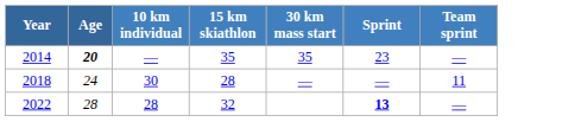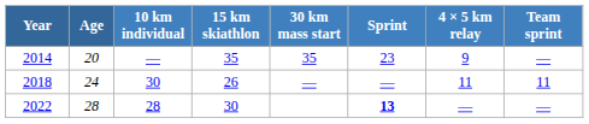 <table class="wikitable" style="font-size:95%; text-align:center; border:gray solid 1px; background:#fff;">
 <tr>
 <th style="background:#369; color:white; width:60px;"> Year </th>
 <th style="background:#369; color:white; width:40px;"> Age </th>
 <th style="background:#4180be; color:white; width:75px;"> 10 km <br> individual </th>
 <th style="background:#4180be; color:white; width:75px;"> 15 km <br> skiathlon </th>
 <th style="background:#4180be; color:white; width:75px;"> 30 km <br> mass start </th>
 <th style="background:#4180be; color:white; width:75px;"> Sprint </th>
+<th style="background:#4180be; color:white; width:75px;"> 4 × 5 km <br> relay </th>
 <th style="background:#4180be; color:white; width:75px;"> Team <br> sprint </th>
 </tr>
 <tr>
 <td><a href='#'>2014</a></td>
-<td><strong><em>20</em></strong></td>
+<td><em>20</em></td>
 <td><a href='#'>—</a></td>
 <td><a href='#'>35</a></td>
 <td><a href='#'>35</a></td>
 <td><a href='#'>23</a></td>
+<td><a href='#'>9</a></td>
 <td><a href='#'>—</a></td>
 </tr>
 <tr>
 <td><a href='#'>2018</a></td>
 <td><em>24</em></td>
 <td><a href='#'>30</a></td>
-<td><a href='#'>28</a></td>
+<td><a href='#'>26</a></td>
 <td><a href='#'>—</a></td>
 <td><a href='#'>—</a></td>
+<td><a href='#'>11</a></td>
 <td><a href='#'>11</a></td>
 </tr>
 <tr>
 <td><a href='#'>2022</a></td>
 <td><em>28</em></td>
 <td><a href='#'>28</a></td>
-<td><a href='#'>32</a></td>
+<td><a href='#'>30</a></td>
 <td><a href='#'></a></td>
 <td><strong><a href='#'>13</a></strong></td>
 <td><a href='#'>—</a></td>
+<td><a href='#'>—</a></td>
 </tr>
 </table>
